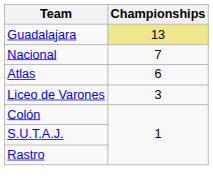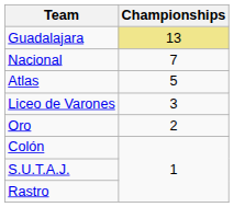 <table class="wikitable">
 <tr>
 <th>Team</th>
 <th>Championships</th>
 </tr>
 <tr>
 <td><a href='#'>Guadalajara</a></td>
 <td align="center" style="background: khaki;">13</td>
 </tr>
 <tr>
 <td><a href='#'>Nacional</a></td>
 <td align="center">7</td>
 </tr>
 <tr>
 <td><a href='#'>Atlas</a></td>
-<td align="center">6</td>
+<td align="center">5</td>
 </tr>
 <tr>
 <td><a href='#'>Liceo de Varones</a></td>
 <td align="center">3</td>
+</tr>
+<tr>
+<td><a href='#'>Oro</a></td>
+<td align="center">2</td>
 </tr>
 <tr>
 <td><a href='#'>Colón</a></td>
 <td align="center" rowspan =3>1</td>
 </tr>
 <tr>
 <td><a href='#'>S.U.T.A.J.</a></td>
 </tr>
 <tr>
 <td><a href='#'>Rastro</a></td>
 </tr>
 </table>
